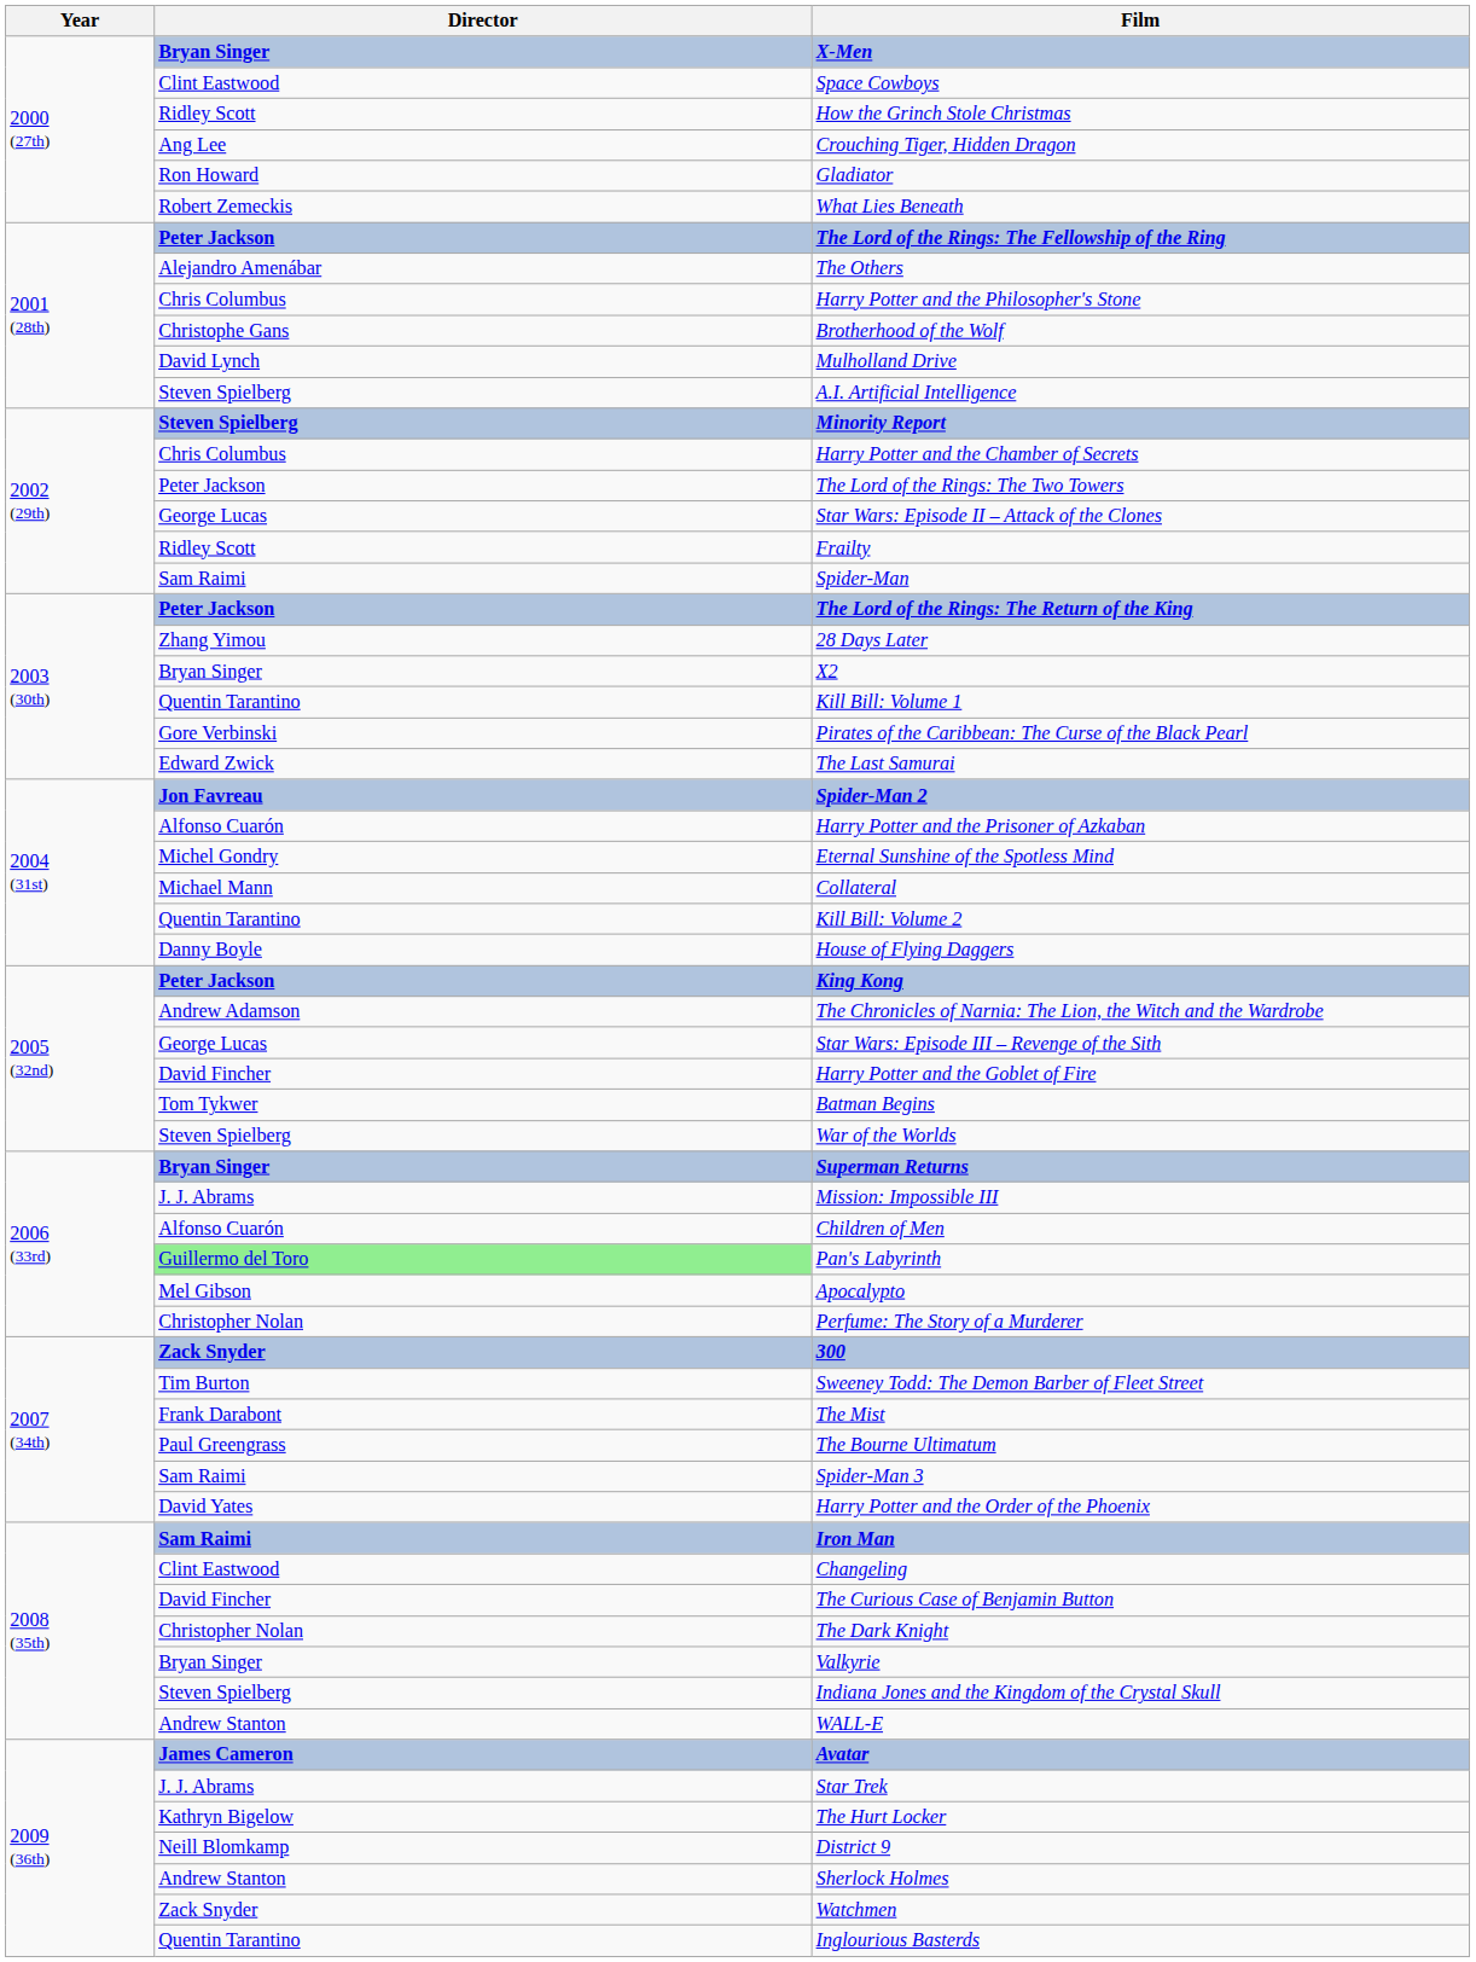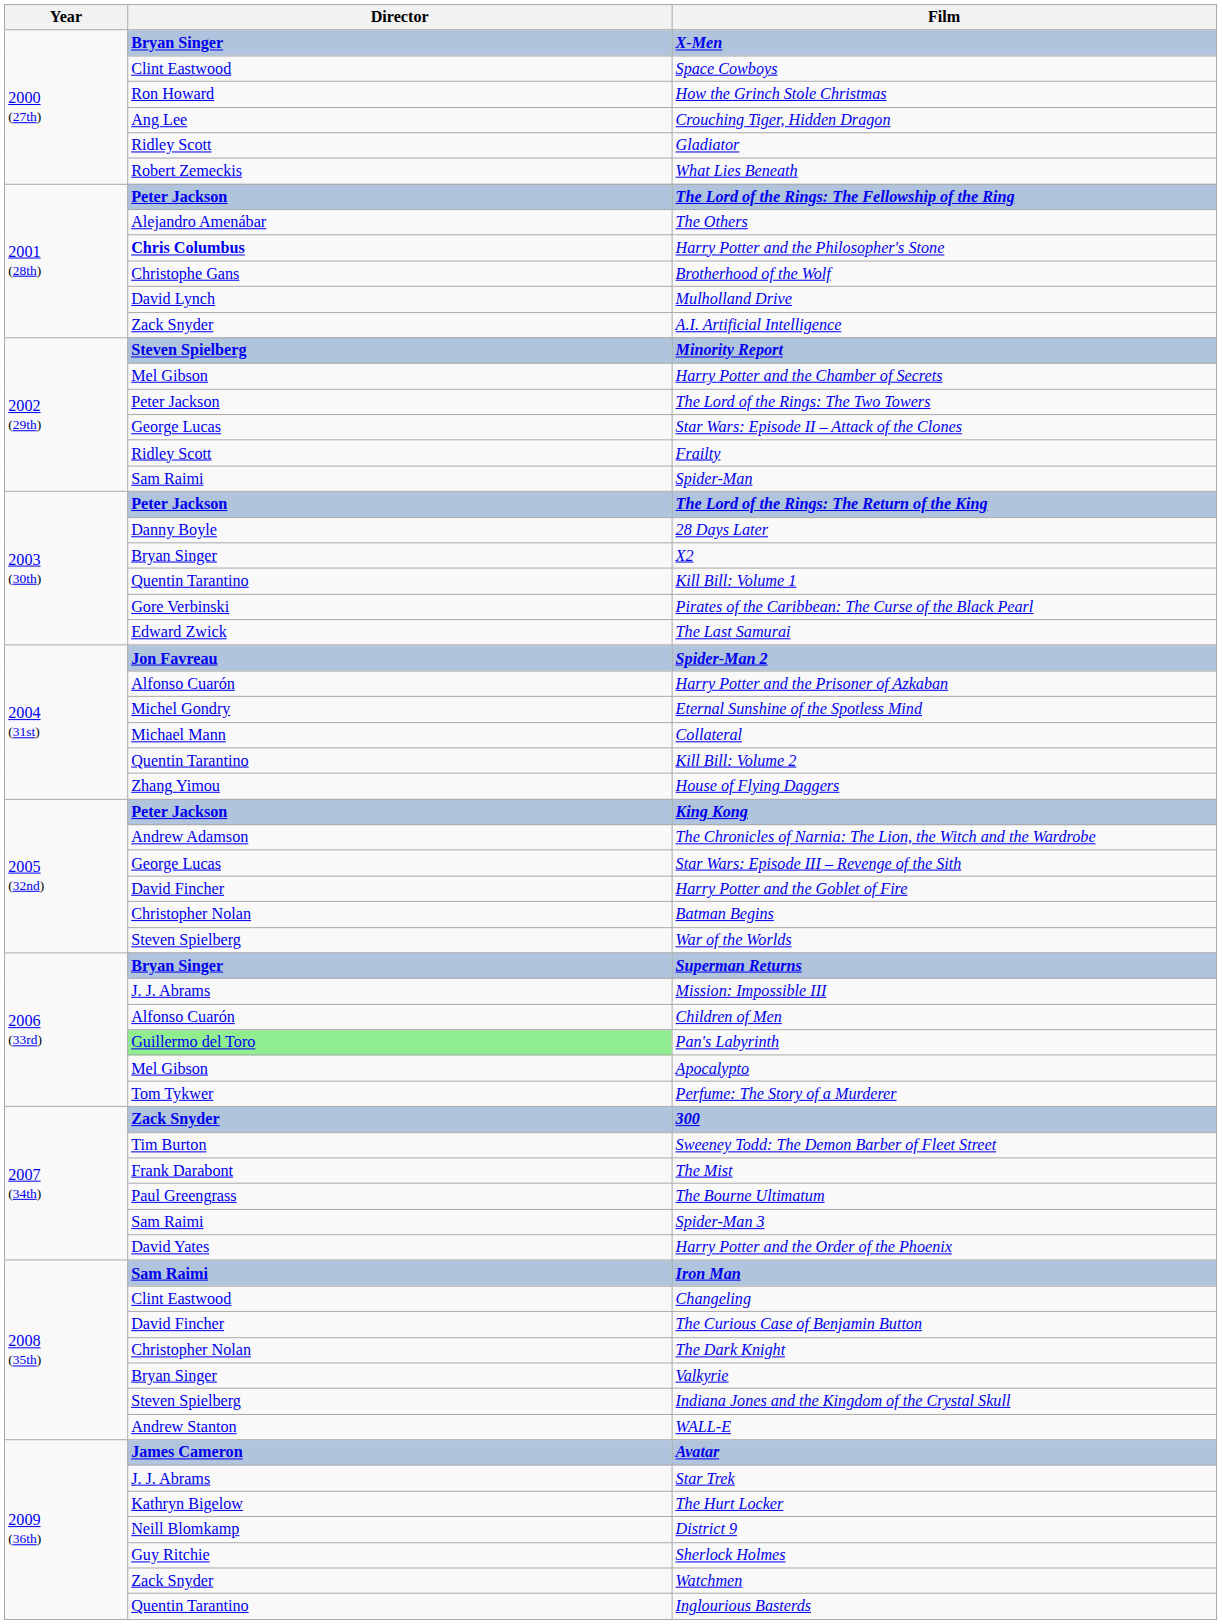 <table class="wikitable" width="95%" align="center">
 <tr>
 <th width=7%>Year</th>
 <th width=31%>Director</th>
 <th width=31%>Film</th>
 </tr>
 <tr>
 <td rowspan=6><a href='#'>2000</a><br><small>(<a href='#'>27th</a>)</small></td>
 <td style="background:#B0C4DE;"><strong><a href='#'>Bryan Singer</a></strong></td>
 <td style="background:#B0C4DE;"><strong><em><a href='#'>X-Men</a></em></strong></td>
 </tr>
 <tr>
 <td><a href='#'>Clint Eastwood</a></td>
 <td><em><a href='#'>Space Cowboys</a></em></td>
 </tr>
 <tr>
-<td><a href='#'>Ridley Scott</a></td>
+<td><a href='#'>Ron Howard</a></td>
 <td><em><a href='#'>How the Grinch Stole Christmas</a></em></td>
 </tr>
 <tr>
 <td><a href='#'>Ang Lee</a></td>
 <td><em><a href='#'>Crouching Tiger, Hidden Dragon</a></em></td>
 </tr>
 <tr>
-<td><a href='#'>Ron Howard</a></td>
+<td><a href='#'>Ridley Scott</a></td>
 <td><em><a href='#'>Gladiator</a></em></td>
 </tr>
 <tr>
 <td><a href='#'>Robert Zemeckis</a></td>
 <td><em><a href='#'>What Lies Beneath</a></em></td>
 </tr>
 <tr>
 <td rowspan=6><a href='#'>2001</a><br><small>(<a href='#'>28th</a>)</small></td>
 <td style="background:#B0C4DE;"><strong><a href='#'>Peter Jackson</a></strong></td>
 <td style="background:#B0C4DE;"><strong><em><a href='#'>The Lord of the Rings: The Fellowship of the Ring</a></em></strong></td>
 </tr>
 <tr>
 <td><a href='#'>Alejandro Amenábar</a></td>
 <td><em><a href='#'>The Others</a></em></td>
 </tr>
 <tr>
-<td><a href='#'>Chris Columbus</a></td>
+<td><strong><a href='#'>Chris Columbus</a></strong></td>
 <td><em><a href='#'>Harry Potter and the Philosopher's Stone</a></em></td>
 </tr>
 <tr>
 <td><a href='#'>Christophe Gans</a></td>
 <td><em><a href='#'>Brotherhood of the Wolf</a></em></td>
 </tr>
 <tr>
 <td><a href='#'>David Lynch</a></td>
 <td><em><a href='#'>Mulholland Drive</a></em></td>
 </tr>
 <tr>
-<td><a href='#'>Steven Spielberg</a></td>
+<td><a href='#'>Zack Snyder</a></td>
 <td><em><a href='#'>A.I. Artificial Intelligence</a></em></td>
 </tr>
 <tr>
 <td rowspan=6><a href='#'>2002</a><br><small>(<a href='#'>29th</a>)</small></td>
 <td style="background:#B0C4DE;"><strong><a href='#'>Steven Spielberg</a></strong></td>
 <td style="background:#B0C4DE;"><strong><em><a href='#'>Minority Report</a></em></strong></td>
 </tr>
 <tr>
-<td><a href='#'>Chris Columbus</a></td>
+<td><a href='#'>Mel Gibson</a></td>
 <td><em><a href='#'>Harry Potter and the Chamber of Secrets</a></em></td>
 </tr>
 <tr>
 <td><a href='#'>Peter Jackson</a></td>
 <td><em><a href='#'>The Lord of the Rings: The Two Towers</a></em></td>
 </tr>
 <tr>
 <td><a href='#'>George Lucas</a></td>
 <td><em><a href='#'>Star Wars: Episode II – Attack of the Clones</a></em></td>
 </tr>
 <tr>
 <td><a href='#'>Ridley Scott</a></td>
 <td><em><a href='#'>Frailty</a></em></td>
 </tr>
 <tr>
 <td><a href='#'>Sam Raimi</a></td>
 <td><em><a href='#'>Spider-Man</a></em></td>
 </tr>
 <tr>
 <td rowspan=6><a href='#'>2003</a><br><small>(<a href='#'>30th</a>)</small></td>
 <td style="background:#B0C4DE;"><strong><a href='#'>Peter Jackson</a></strong></td>
 <td style="background:#B0C4DE;"><strong><em><a href='#'>The Lord of the Rings: The Return of the King</a></em></strong></td>
 </tr>
 <tr>
-<td><a href='#'>Zhang Yimou</a></td>
+<td><a href='#'>Danny Boyle</a></td>
 <td><em><a href='#'>28 Days Later</a></em></td>
 </tr>
 <tr>
 <td><a href='#'>Bryan Singer</a></td>
 <td><em><a href='#'>X2</a></em></td>
 </tr>
 <tr>
 <td><a href='#'>Quentin Tarantino</a></td>
 <td><em><a href='#'>Kill Bill: Volume 1</a></em></td>
 </tr>
 <tr>
 <td><a href='#'>Gore Verbinski</a></td>
 <td><em><a href='#'>Pirates of the Caribbean: The Curse of the Black Pearl</a></em></td>
 </tr>
 <tr>
 <td><a href='#'>Edward Zwick</a></td>
 <td><em><a href='#'>The Last Samurai</a></em></td>
 </tr>
 <tr>
 <td rowspan=6><a href='#'>2004</a><br><small>(<a href='#'>31st</a>)</small></td>
 <td style="background:#B0C4DE;"><strong><a href='#'>Jon Favreau</a></strong></td>
 <td style="background:#B0C4DE;"><strong><em><a href='#'>Spider-Man 2</a></em></strong></td>
 </tr>
 <tr>
 <td><a href='#'>Alfonso Cuarón</a></td>
 <td><em><a href='#'>Harry Potter and the Prisoner of Azkaban</a></em></td>
 </tr>
 <tr>
 <td><a href='#'>Michel Gondry</a></td>
 <td><em><a href='#'>Eternal Sunshine of the Spotless Mind</a></em></td>
 </tr>
 <tr>
 <td><a href='#'>Michael Mann</a></td>
 <td><em><a href='#'>Collateral</a></em></td>
 </tr>
 <tr>
 <td><a href='#'>Quentin Tarantino</a></td>
 <td><em><a href='#'>Kill Bill: Volume 2</a></em></td>
 </tr>
 <tr>
-<td><a href='#'>Danny Boyle</a></td>
+<td><a href='#'>Zhang Yimou</a></td>
 <td><em><a href='#'>House of Flying Daggers</a></em></td>
 </tr>
 <tr>
 <td rowspan=6><a href='#'>2005</a><br><small>(<a href='#'>32nd</a>)</small></td>
 <td style="background:#B0C4DE;"><strong><a href='#'>Peter Jackson</a></strong></td>
 <td style="background:#B0C4DE;"><strong><em><a href='#'>King Kong</a></em></strong></td>
 </tr>
 <tr>
 <td><a href='#'>Andrew Adamson</a></td>
 <td><em><a href='#'>The Chronicles of Narnia: The Lion, the Witch and the Wardrobe</a></em></td>
 </tr>
 <tr>
 <td><a href='#'>George Lucas</a></td>
 <td><em><a href='#'>Star Wars: Episode III – Revenge of the Sith</a></em></td>
 </tr>
 <tr>
 <td><a href='#'>David Fincher</a></td>
 <td><em><a href='#'>Harry Potter and the Goblet of Fire</a></em></td>
 </tr>
 <tr>
-<td><a href='#'>Tom Tykwer</a></td>
+<td><a href='#'>Christopher Nolan</a></td>
 <td><em><a href='#'>Batman Begins</a></em></td>
 </tr>
 <tr>
 <td><a href='#'>Steven Spielberg</a></td>
 <td><em><a href='#'>War of the Worlds</a></em></td>
 </tr>
 <tr>
 <td rowspan=6><a href='#'>2006</a><br><small>(<a href='#'>33rd</a>)</small></td>
 <td style="background:#B0C4DE;"><strong><a href='#'>Bryan Singer</a></strong></td>
 <td style="background:#B0C4DE;"><strong><em><a href='#'>Superman Returns</a></em></strong></td>
 </tr>
 <tr>
 <td><a href='#'>J. J. Abrams</a></td>
 <td><em><a href='#'>Mission: Impossible III</a></em></td>
 </tr>
 <tr>
 <td><a href='#'>Alfonso Cuarón</a></td>
 <td><em><a href='#'>Children of Men</a></em></td>
 </tr>
 <tr>
 <td style="background: lightgreen;"><a href='#'>Guillermo del Toro</a></td>
 <td><em><a href='#'>Pan's Labyrinth</a></em></td>
 </tr>
 <tr>
 <td><a href='#'>Mel Gibson</a></td>
 <td><em><a href='#'>Apocalypto</a></em></td>
 </tr>
 <tr>
-<td><a href='#'>Christopher Nolan</a></td>
+<td><a href='#'>Tom Tykwer</a></td>
 <td><em><a href='#'>Perfume: The Story of a Murderer</a></em></td>
 </tr>
 <tr>
 <td rowspan=6><a href='#'>2007</a><br><small>(<a href='#'>34th</a>)</small></td>
 <td style="background:#B0C4DE;"><strong><a href='#'>Zack Snyder</a></strong></td>
 <td style="background:#B0C4DE;"><strong><em><a href='#'>300</a></em></strong></td>
 </tr>
 <tr>
 <td><a href='#'>Tim Burton</a></td>
 <td><em><a href='#'>Sweeney Todd: The Demon Barber of Fleet Street</a></em></td>
 </tr>
 <tr>
 <td><a href='#'>Frank Darabont</a></td>
 <td><em><a href='#'>The Mist</a></em></td>
 </tr>
 <tr>
 <td><a href='#'>Paul Greengrass</a></td>
 <td><em><a href='#'>The Bourne Ultimatum</a></em></td>
 </tr>
 <tr>
 <td><a href='#'>Sam Raimi</a></td>
 <td><em><a href='#'>Spider-Man 3</a></em></td>
 </tr>
 <tr>
 <td><a href='#'>David Yates</a></td>
 <td><em><a href='#'>Harry Potter and the Order of the Phoenix</a></em></td>
 </tr>
 <tr>
 <td rowspan=7><a href='#'>2008</a><br><small>(<a href='#'>35th</a>)</small></td>
 <td style="background:#B0C4DE;"><strong><a href='#'>Sam Raimi</a></strong></td>
 <td style="background:#B0C4DE;"><strong><em><a href='#'>Iron Man</a></em></strong></td>
 </tr>
 <tr>
 <td><a href='#'>Clint Eastwood</a></td>
 <td><em><a href='#'>Changeling</a></em></td>
 </tr>
 <tr>
 <td><a href='#'>David Fincher</a></td>
 <td><em><a href='#'>The Curious Case of Benjamin Button</a></em></td>
 </tr>
 <tr>
 <td><a href='#'>Christopher Nolan</a></td>
 <td><em><a href='#'>The Dark Knight</a></em></td>
 </tr>
 <tr>
 <td><a href='#'>Bryan Singer</a></td>
 <td><em><a href='#'>Valkyrie</a></em></td>
 </tr>
 <tr>
 <td><a href='#'>Steven Spielberg</a></td>
 <td><em><a href='#'>Indiana Jones and the Kingdom of the Crystal Skull</a></em></td>
 </tr>
 <tr>
 <td><a href='#'>Andrew Stanton</a></td>
 <td><em><a href='#'>WALL-E</a></em></td>
 </tr>
 <tr>
 <td rowspan=7><a href='#'>2009</a><br><small>(<a href='#'>36th</a>)</small></td>
 <td style="background:#B0C4DE;"><strong><a href='#'>James Cameron</a></strong></td>
 <td style="background:#B0C4DE;"><strong><em><a href='#'>Avatar</a></em></strong></td>
 </tr>
 <tr>
 <td><a href='#'>J. J. Abrams</a></td>
 <td><em><a href='#'>Star Trek</a></em></td>
 </tr>
 <tr>
 <td><a href='#'>Kathryn Bigelow</a></td>
 <td><em><a href='#'>The Hurt Locker</a></em></td>
 </tr>
 <tr>
 <td><a href='#'>Neill Blomkamp</a></td>
 <td><em><a href='#'>District 9</a></em></td>
 </tr>
 <tr>
-<td><a href='#'>Andrew Stanton</a></td>
+<td><a href='#'>Guy Ritchie</a></td>
 <td><em><a href='#'>Sherlock Holmes</a></em></td>
 </tr>
 <tr>
 <td><a href='#'>Zack Snyder</a></td>
 <td><em><a href='#'>Watchmen</a></em></td>
 </tr>
 <tr>
 <td><a href='#'>Quentin Tarantino</a></td>
 <td><em><a href='#'>Inglourious Basterds</a></em></td>
 </tr>
 </table>
